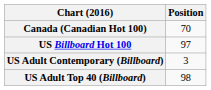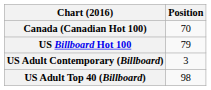 <table class="wikitable plainrowheaders sortable" style="text-align:center">
 <tr>
 <th>Chart (2016)</th>
 <th>Position</th>
 </tr>
 <tr>
 <th scope="row">Canada (Canadian Hot 100)</th>
 <td>70</td>
 </tr>
 <tr>
 <th scope="row">US <a href='#'><em>Billboard</em> Hot 100</a></th>
-<td>97</td>
+<td>79</td>
 </tr>
 <tr>
 <th scope="row">US Adult Contemporary (<em>Billboard</em>)</th>
 <td>3</td>
 </tr>
 <tr>
 <th scope="row">US Adult Top 40 (<em>Billboard</em>)</th>
 <td>98</td>
 </tr>
 </table>
